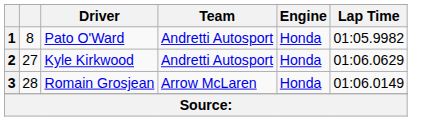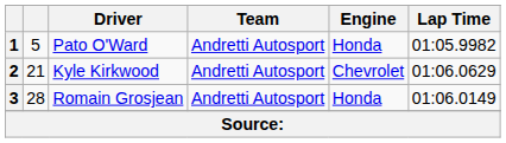 <table class="wikitable" style="font-size:95%;">
 <tr>
 </tr>
 <tr>
 <th></th>
 <th></th>
 <th>Driver</th>
 <th>Team</th>
 <th>Engine</th>
 <th>Lap Time</th>
 </tr>
 <tr>
 <th>1</th>
-<td align="center">8</td>
+<td align="center">5</td>
 <td> <a href='#'>Pato O'Ward</a></td>
 <td><a href='#'>Andretti Autosport</a></td>
 <td><a href='#'>Honda</a></td>
 <td>01:05.9982</td>
 </tr>
 <tr>
 <th>2</th>
-<td align="center">27</td>
+<td align="center">21</td>
 <td> <a href='#'>Kyle Kirkwood</a></td>
 <td><a href='#'>Andretti Autosport</a></td>
-<td><a href='#'>Honda</a></td>
+<td><a href='#'>Chevrolet</a></td>
 <td>01:06.0629</td>
 </tr>
 <tr>
 <th>3</th>
 <td align="center">28</td>
 <td> <a href='#'>Romain Grosjean</a></td>
-<td><a href='#'>Arrow McLaren</a></td>
+<td><a href='#'>Andretti Autosport</a></td>
 <td><a href='#'>Honda</a></td>
 <td>01:06.0149</td>
 </tr>
 <tr>
 </tr>
 <tr class="sortbottom">
 <th colspan="6">Source:</th>
 </tr>
 </table>
